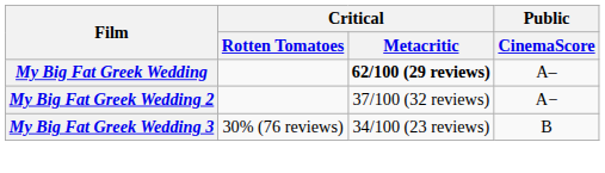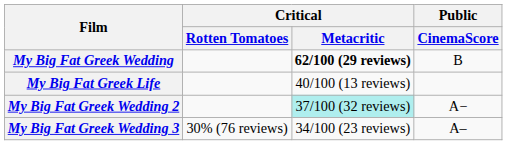 <table class="wikitable plainrowheaders sortable" style="text-align: center;">
 <tr>
 <th scope="col" rowspan="2">Film</th>
 <th scope="col" colspan="2">Critical</th>
 <th scope="col">Public</th>
 </tr>
 <tr>
 <th scope="col"><a href='#'>Rotten Tomatoes</a></th>
 <th scope="col"><a href='#'>Metacritic</a></th>
 <th scope="col"><a href='#'>CinemaScore</a></th>
 </tr>
 <tr>
 <th scope="row"><em><a href='#'>My Big Fat Greek Wedding</a></em></th>
 <td></td>
 <td><strong>62/100 (29 reviews)</strong></td>
-<td>A–</td>
+<td>B</td>
+</tr>
+<tr>
+<th scope="row"><em><a href='#'>My Big Fat Greek Life</a></em></th>
+<td></td>
+<td>40/100 (13 reviews)</td>
+<td></td>
 </tr>
 <tr>
 <th scope="row"><em><a href='#'>My Big Fat Greek Wedding 2</a></em></th>
 <td></td>
-<td>37/100 (32 reviews)</td>
+<td style="background: paleturquoise;">37/100 (32 reviews)</td>
 <td>A−</td>
 </tr>
 <tr>
 <th scope="row"><em><a href='#'>My Big Fat Greek Wedding 3</a></em></th>
 <td>30% (76 reviews)</td>
 <td>34/100 (23 reviews)</td>
-<td>B</td>
+<td>A–</td>
 </tr>
 </table>
